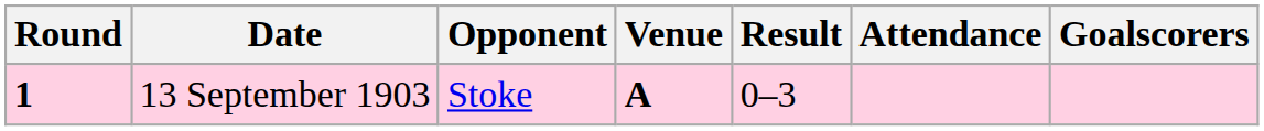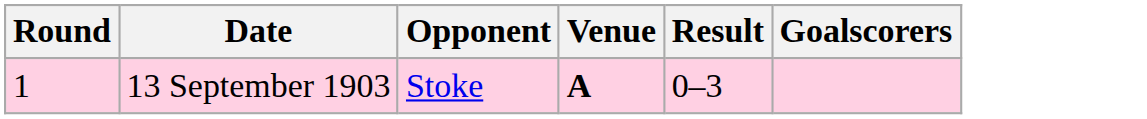 <table class="wikitable">
 <tr>
 <th>Round</th>
 <th>Date</th>
 <th>Opponent</th>
 <th>Venue</th>
 <th>Result</th>
-<th>Attendance</th>
 <th>Goalscorers</th>
 </tr>
 <tr style="background-color: #ffd0e3;">
-<td><strong>1</strong></td>
+<td>1</td>
 <td>13 September 1903</td>
 <td><a href='#'>Stoke</a></td>
 <td><strong>A</strong></td>
 <td>0–3</td>
 <td></td>
-<td></td>
 </tr>
 </table>
